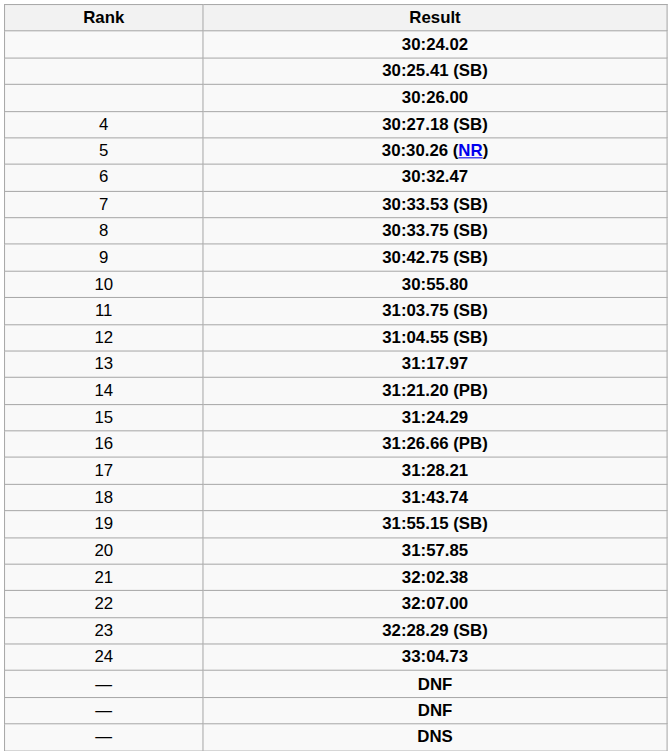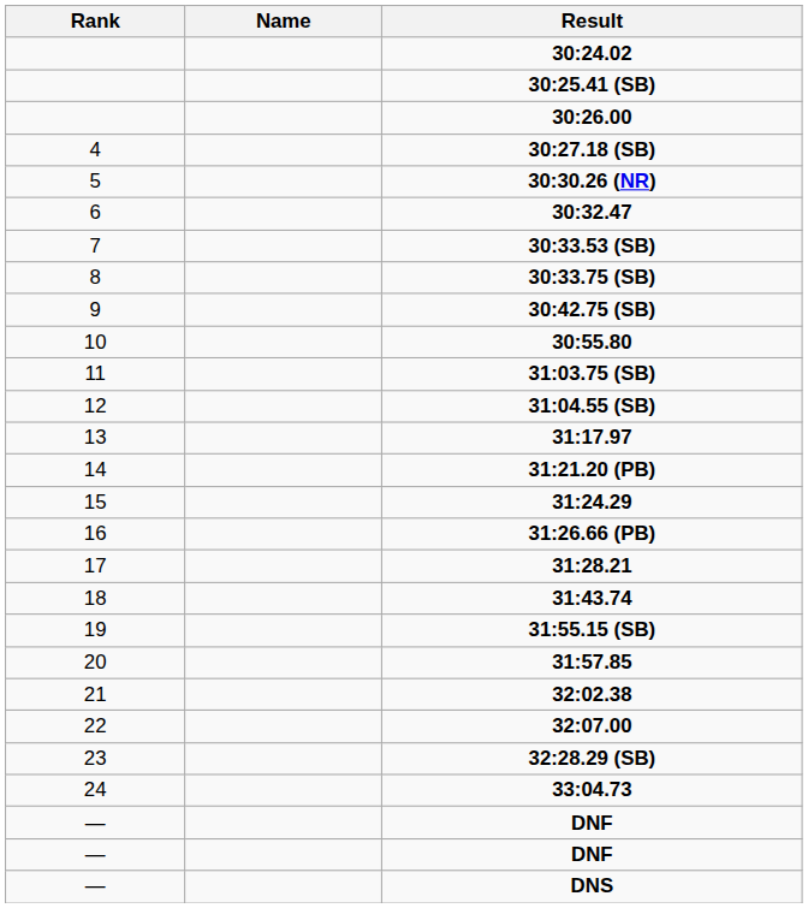 <table class="wikitable sortable"  width=50%>
 <tr>
 <th>Rank</th>
+<th>Name</th>
 <th>Result</th>
 </tr>
 <tr>
 <td align="center"></td>
+<td></td>
 <td align="center"><strong>30:24.02</strong></td>
 </tr>
 <tr>
 <td align="center"></td>
+<td></td>
 <td align="center"><strong>30:25.41 (SB)</strong></td>
 </tr>
 <tr>
 <td align="center"></td>
+<td></td>
 <td align="center"><strong>30:26.00</strong></td>
 </tr>
 <tr>
 <td align="center">4</td>
+<td></td>
 <td align="center"><strong>30:27.18 (SB)</strong></td>
 </tr>
 <tr>
 <td align="center">5</td>
+<td></td>
 <td align="center"><strong>30:30.26 (<a href='#'>NR</a>)</strong></td>
 </tr>
 <tr>
 <td align="center">6</td>
+<td></td>
 <td align="center"><strong>30:32.47</strong></td>
 </tr>
 <tr>
 <td align="center">7</td>
+<td></td>
 <td align="center"><strong>30:33.53 (SB)</strong></td>
 </tr>
 <tr>
 <td align="center">8</td>
+<td></td>
 <td align="center"><strong>30:33.75 (SB)</strong></td>
 </tr>
 <tr>
 <td align="center">9</td>
+<td></td>
 <td align="center"><strong>30:42.75 (SB)</strong></td>
 </tr>
 <tr>
 <td align="center">10</td>
+<td></td>
 <td align="center"><strong>30:55.80</strong></td>
 </tr>
 <tr>
 <td align="center">11</td>
+<td></td>
 <td align="center"><strong>31:03.75 (SB)</strong></td>
 </tr>
 <tr>
 <td align="center">12</td>
+<td></td>
 <td align="center"><strong>31:04.55 (SB)</strong></td>
 </tr>
 <tr>
 <td align="center">13</td>
+<td></td>
 <td align="center"><strong>31:17.97</strong></td>
 </tr>
 <tr>
 <td align="center">14</td>
+<td></td>
 <td align="center"><strong>31:21.20 (PB)</strong></td>
 </tr>
 <tr>
 <td align="center">15</td>
+<td></td>
 <td align="center"><strong>31:24.29</strong></td>
 </tr>
 <tr>
 <td align="center">16</td>
+<td></td>
 <td align="center"><strong>31:26.66 (PB)</strong></td>
 </tr>
 <tr>
 <td align="center">17</td>
+<td></td>
 <td align="center"><strong>31:28.21</strong></td>
 </tr>
 <tr>
 <td align="center">18</td>
+<td></td>
 <td align="center"><strong>31:43.74</strong></td>
 </tr>
 <tr>
 <td align="center">19</td>
+<td></td>
 <td align="center"><strong>31:55.15 (SB)</strong></td>
 </tr>
 <tr>
 <td align="center">20</td>
+<td></td>
 <td align="center"><strong>31:57.85</strong></td>
 </tr>
 <tr>
 <td align="center">21</td>
+<td></td>
 <td align="center"><strong>32:02.38</strong></td>
 </tr>
 <tr>
 <td align="center">22</td>
+<td></td>
 <td align="center"><strong>32:07.00</strong></td>
 </tr>
 <tr>
 <td align="center">23</td>
+<td></td>
 <td align="center"><strong>32:28.29 (SB)</strong></td>
 </tr>
 <tr>
 <td align="center">24</td>
+<td></td>
 <td align="center"><strong>33:04.73</strong></td>
 </tr>
 <tr>
 <td align="center">—</td>
+<td></td>
 <td align="center"><strong>DNF</strong></td>
 </tr>
 <tr>
 <td align="center">—</td>
+<td></td>
 <td align="center"><strong>DNF</strong></td>
 </tr>
 <tr>
 <td align="center">—</td>
+<td></td>
 <td align="center"><strong>DNS</strong></td>
 </tr>
 </table>
